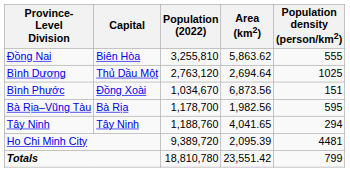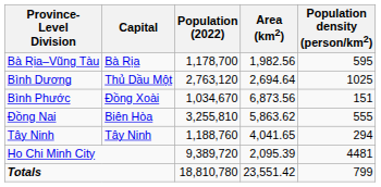 <table class="wikitable sortable">
 <tr>
 <th>Province-<br>Level<br>Division</th>
 <th>Capital</th>
 <th>Population<br>(2022)</th>
 <th>Area<br>(km<sup>2</sup>)</th>
 <th>Population<br>density<br>(person/km<sup>2</sup>)</th>
 </tr>
 <tr>
-<td><a href='#'>Đồng Nai</a></td>
-<td><a href='#'>Biên Hòa</a></td>
-<td align="right">3,255,810</td>
-<td align="right">5,863.62</td>
-<td align="right">555</td>
+<td><a href='#'>Bà Rịa–Vũng Tàu</a></td>
+<td><a href='#'>Bà Rịa</a></td>
+<td align="right">1,178,700</td>
+<td align="right">1,982.56</td>
+<td align="right">595</td>
 </tr>
 <tr>
 <td><a href='#'>Bình Dương</a></td>
 <td><a href='#'>Thủ Dầu Một</a></td>
 <td align="right">2,763,120</td>
 <td align="right">2,694.64</td>
 <td align="right">1025</td>
 </tr>
 <tr>
 <td><a href='#'>Bình Phước</a></td>
 <td><a href='#'>Đồng Xoài</a></td>
 <td align="right">1,034,670</td>
 <td align="right">6,873.56</td>
 <td align="right">151</td>
 </tr>
 <tr>
-<td><a href='#'>Bà Rịa–Vũng Tàu</a></td>
-<td><a href='#'>Bà Rịa</a></td>
-<td align="right">1,178,700</td>
-<td align="right">1,982.56</td>
-<td align="right">595</td>
+<td><a href='#'>Đồng Nai</a></td>
+<td><a href='#'>Biên Hòa</a></td>
+<td align="right">3,255,810</td>
+<td align="right">5,863.62</td>
+<td align="right">555</td>
 </tr>
 <tr>
 <td><a href='#'>Tây Ninh</a></td>
 <td><a href='#'>Tây Ninh</a></td>
 <td align="right">1,188,760</td>
 <td align="right">4,041.65</td>
 <td align="right">294</td>
 </tr>
 <tr>
 <td colspan=2><a href='#'>Ho Chi Minh City</a></td>
 <td align="right">9,389,720</td>
 <td align="right">2,095.39</td>
 <td align="right">4481</td>
 </tr>
 <tr>
 <td colspan=2><strong><em>Totals</em></strong></td>
 <td align="right">18,810,780</td>
 <td align="right">23,551.42</td>
 <td align="right">799</td>
 </tr>
 </table>
